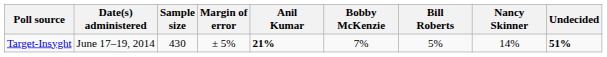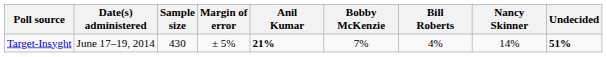 <table class="wikitable">
 <tr>
 <th>Poll source</th>
 <th>Date(s)<br>administered</th>
 <th>Sample<br>size</th>
 <th>Margin of<br>error</th>
 <th style="width:100px;">Anil<br>Kumar</th>
 <th style="width:100px;">Bobby<br>McKenzie</th>
 <th style="width:100px;">Bill<br>Roberts</th>
 <th style="width:100px;">Nancy<br>Skinner</th>
 <th>Undecided</th>
 </tr>
 <tr>
 <td><a href='#'>Target-Insyght</a></td>
 <td align=center>June 17–19, 2014</td>
 <td align=center>430</td>
 <td align=center>± 5%</td>
 <td><strong>21%</strong></td>
 <td align=center>7%</td>
-<td align=center>5%</td>
+<td align=center>4%</td>
 <td align=center>14%</td>
 <td><strong>51%</strong></td>
 </tr>
 </table>
